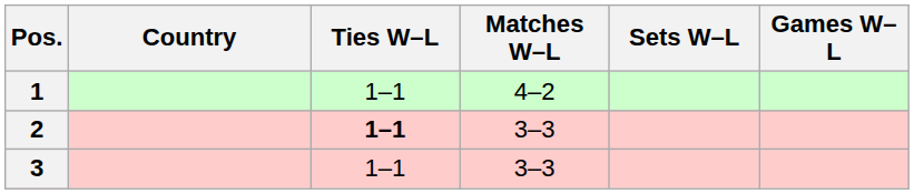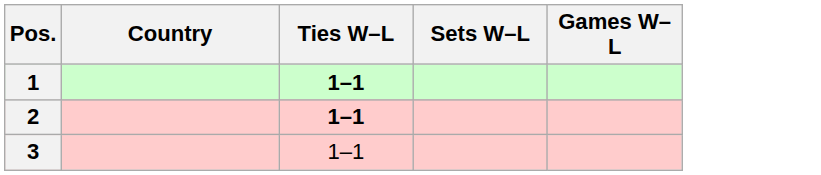 <table class="wikitable nowrap" style=text-align:center>
 <tr>
 <th>Pos.</th>
 <th width=150>Country</th>
 <th width=90>Ties W–L</th>
-<th width=90>Matches W–L</th>
 <th width=90>Sets W–L</th>
 <th width=90>Games W–L</th>
 </tr>
 <tr style="background:#ccffcc;">
 <th>1</th>
 <td align=left><strong></strong></td>
-<td>1–1</td>
-<td>4–2</td>
+<td><strong>1–1</strong></td>
 <td></td>
 <td></td>
 </tr>
 <tr style="background:#ffcccc;">
 <th>2</th>
 <td align=left><em></em></td>
 <td><strong>1–1</strong></td>
-<td>3–3</td>
 <td></td>
 <td></td>
 </tr>
 <tr style="background:#ffcccc;">
 <th>3</th>
 <td align=left><em></em></td>
 <td>1–1</td>
-<td>3–3</td>
 <td></td>
 <td></td>
 </tr>
 </table>
